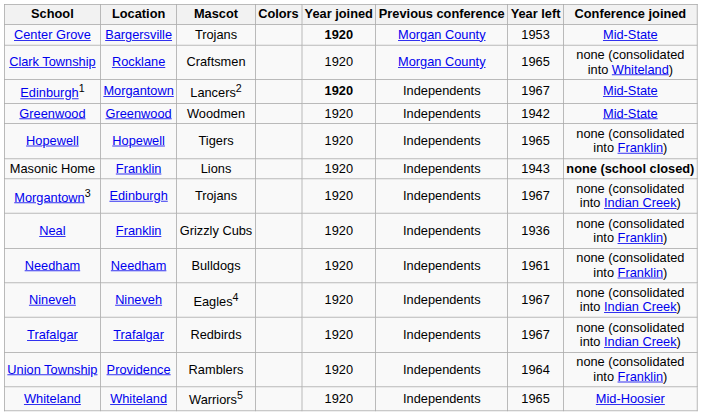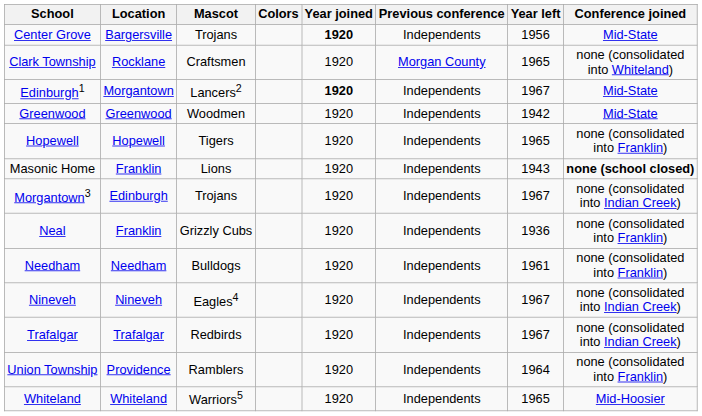 <table class="wikitable" style="text-align:center;">
 <tr>
 <th>School</th>
 <th>Location</th>
 <th>Mascot</th>
 <th>Colors</th>
 <th>Year joined</th>
 <th>Previous conference</th>
 <th>Year left</th>
 <th>Conference joined</th>
 </tr>
 <tr>
 <td><a href='#'>Center Grove</a></td>
 <td><a href='#'>Bargersville</a></td>
 <td>Trojans</td>
 <td> </td>
 <td><strong>1920</strong></td>
-<td><a href='#'>Morgan County</a></td>
-<td>1953</td>
+<td>Independents</td>
+<td>1956</td>
 <td><a href='#'>Mid-State</a></td>
 </tr>
 <tr>
 <td><a href='#'>Clark Township</a></td>
 <td><a href='#'>Rocklane</a></td>
 <td>Craftsmen</td>
 <td> </td>
 <td>1920</td>
 <td><a href='#'>Morgan County</a></td>
 <td>1965</td>
 <td>none (consolidated<br>into <a href='#'>Whiteland</a>)</td>
 </tr>
 <tr>
 <td><a href='#'>Edinburgh</a><sup>1</sup></td>
 <td><a href='#'>Morgantown</a></td>
 <td>Lancers<sup>2</sup></td>
 <td> </td>
 <td><strong>1920</strong></td>
 <td>Independents</td>
 <td>1967</td>
 <td><a href='#'>Mid-State</a></td>
 </tr>
 <tr>
 <td><a href='#'>Greenwood</a></td>
 <td><a href='#'>Greenwood</a></td>
 <td>Woodmen</td>
 <td> </td>
 <td>1920</td>
 <td>Independents</td>
 <td>1942</td>
 <td><a href='#'>Mid-State</a></td>
 </tr>
 <tr>
 <td><a href='#'>Hopewell</a></td>
 <td><a href='#'>Hopewell</a></td>
 <td>Tigers</td>
 <td> </td>
 <td>1920</td>
 <td>Independents</td>
 <td>1965</td>
 <td>none (consolidated<br>into <a href='#'>Franklin</a>)</td>
 </tr>
 <tr>
 <td>Masonic Home</td>
 <td><a href='#'>Franklin</a></td>
 <td>Lions</td>
 <td> </td>
 <td>1920</td>
 <td>Independents</td>
 <td>1943</td>
 <td><strong>none (school closed)</strong></td>
 </tr>
 <tr>
 <td><a href='#'>Morgantown</a><sup>3</sup></td>
 <td><a href='#'>Edinburgh</a></td>
 <td>Trojans</td>
 <td> </td>
 <td>1920</td>
 <td>Independents</td>
 <td>1967</td>
 <td>none (consolidated<br>into <a href='#'>Indian Creek</a>)</td>
 </tr>
 <tr>
 <td><a href='#'>Neal</a></td>
 <td><a href='#'>Franklin</a></td>
 <td>Grizzly Cubs</td>
 <td> </td>
 <td>1920</td>
 <td>Independents</td>
 <td>1936</td>
 <td>none (consolidated<br>into <a href='#'>Franklin</a>)</td>
 </tr>
 <tr>
 <td><a href='#'>Needham</a></td>
 <td><a href='#'>Needham</a></td>
 <td>Bulldogs</td>
 <td> </td>
 <td>1920</td>
 <td>Independents</td>
 <td>1961</td>
 <td>none (consolidated<br>into <a href='#'>Franklin</a>)</td>
 </tr>
 <tr>
 <td><a href='#'>Nineveh</a></td>
 <td><a href='#'>Nineveh</a></td>
 <td>Eagles<sup>4</sup></td>
 <td> </td>
 <td>1920</td>
 <td>Independents</td>
 <td>1967</td>
 <td>none (consolidated<br>into <a href='#'>Indian Creek</a>)</td>
 </tr>
 <tr>
 <td><a href='#'>Trafalgar</a></td>
 <td><a href='#'>Trafalgar</a></td>
 <td>Redbirds</td>
 <td> </td>
 <td>1920</td>
 <td>Independents</td>
 <td>1967</td>
 <td>none (consolidated<br>into <a href='#'>Indian Creek</a>)</td>
 </tr>
 <tr>
 <td><a href='#'>Union Township</a></td>
 <td><a href='#'>Providence</a></td>
 <td>Ramblers</td>
 <td> </td>
 <td>1920</td>
 <td>Independents</td>
 <td>1964</td>
 <td>none (consolidated<br>into <a href='#'>Franklin</a>)</td>
 </tr>
 <tr>
 <td><a href='#'>Whiteland</a></td>
 <td><a href='#'>Whiteland</a></td>
 <td>Warriors<sup>5</sup></td>
 <td> </td>
 <td>1920</td>
 <td>Independents</td>
 <td>1965</td>
 <td><a href='#'>Mid-Hoosier</a></td>
 </tr>
 </table>
